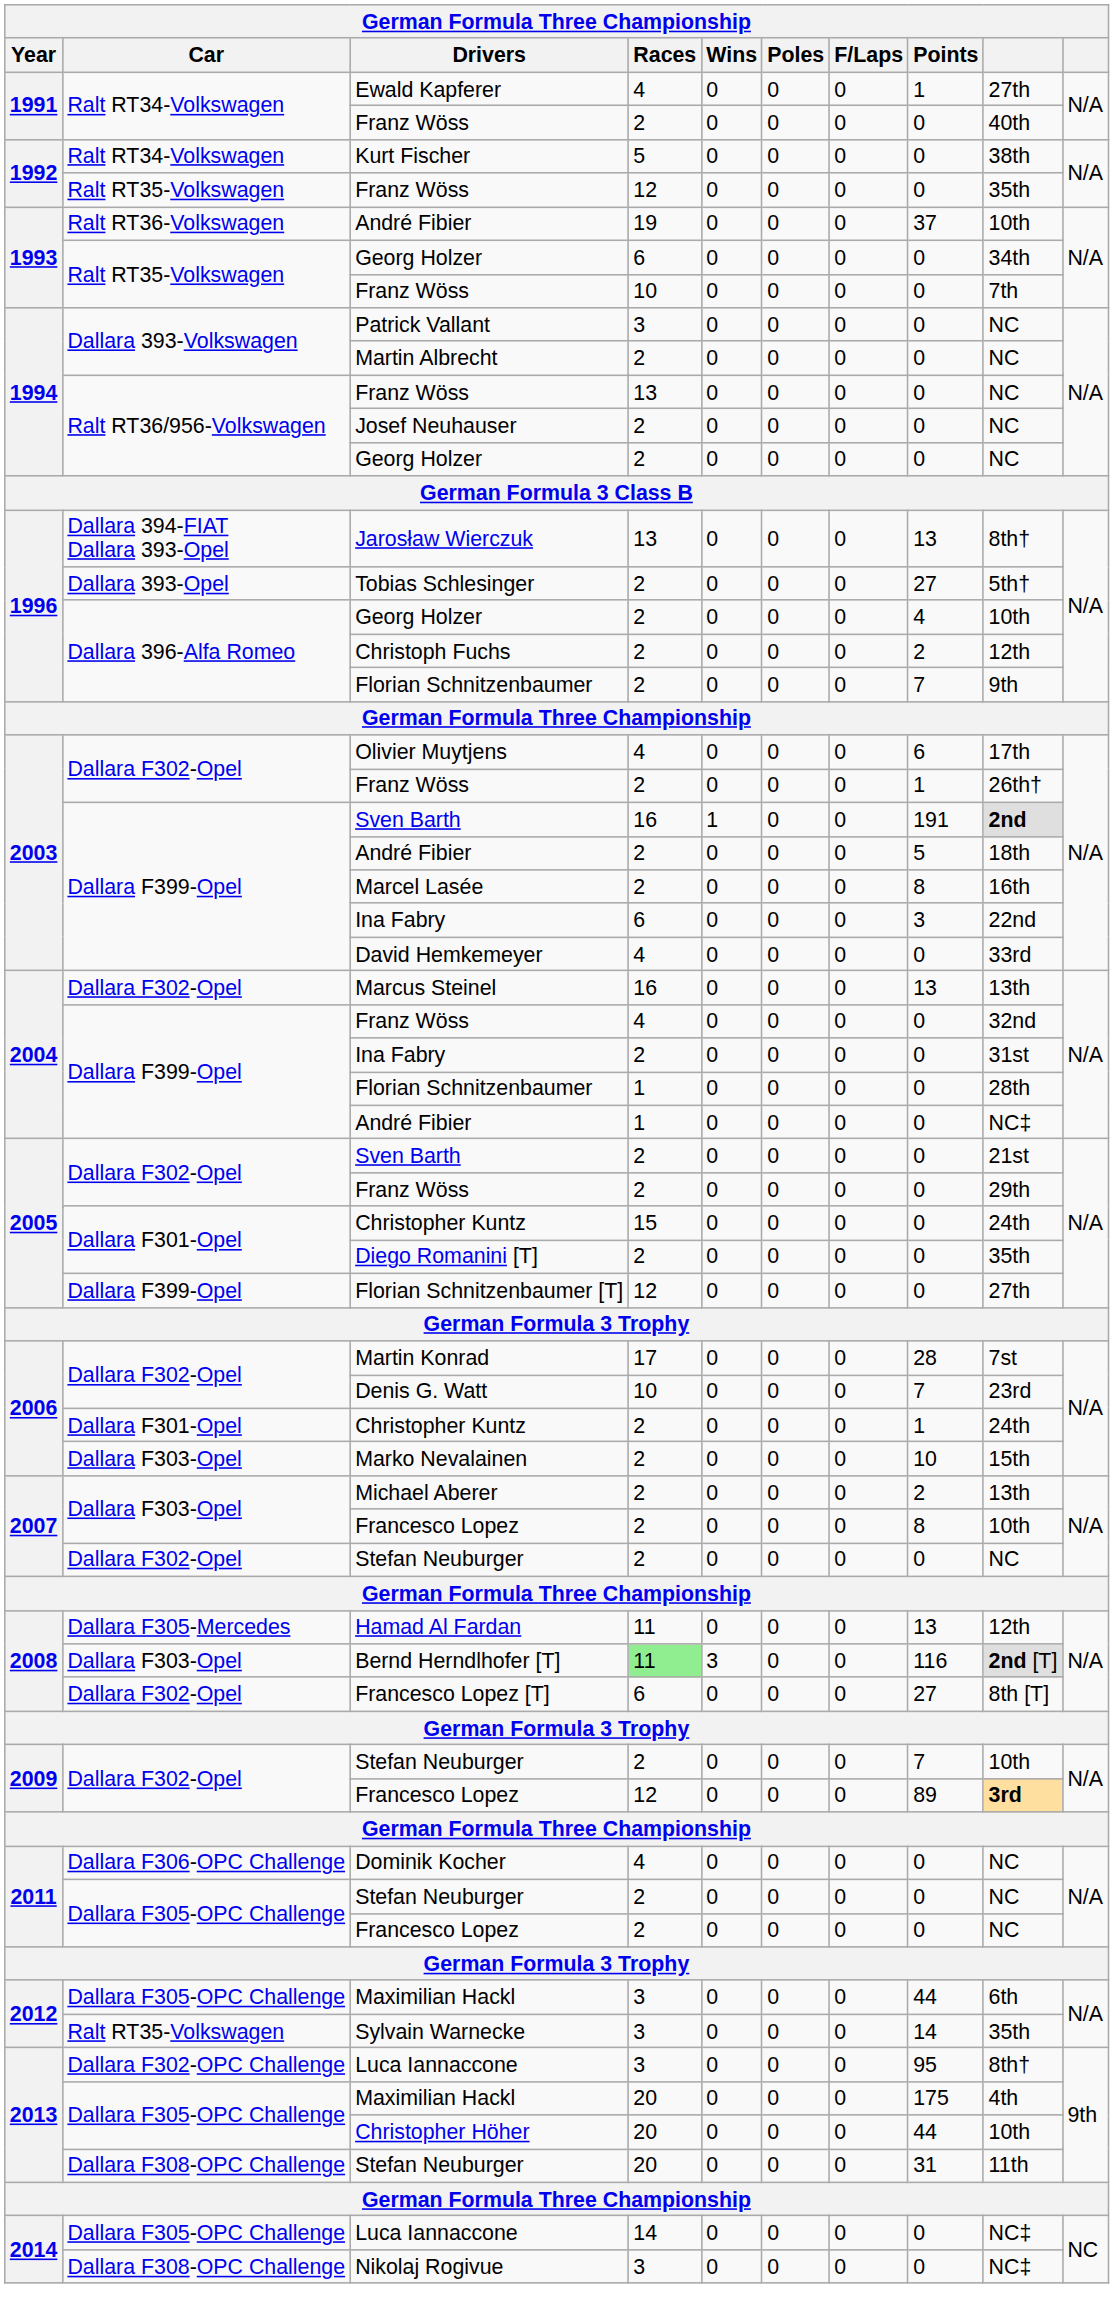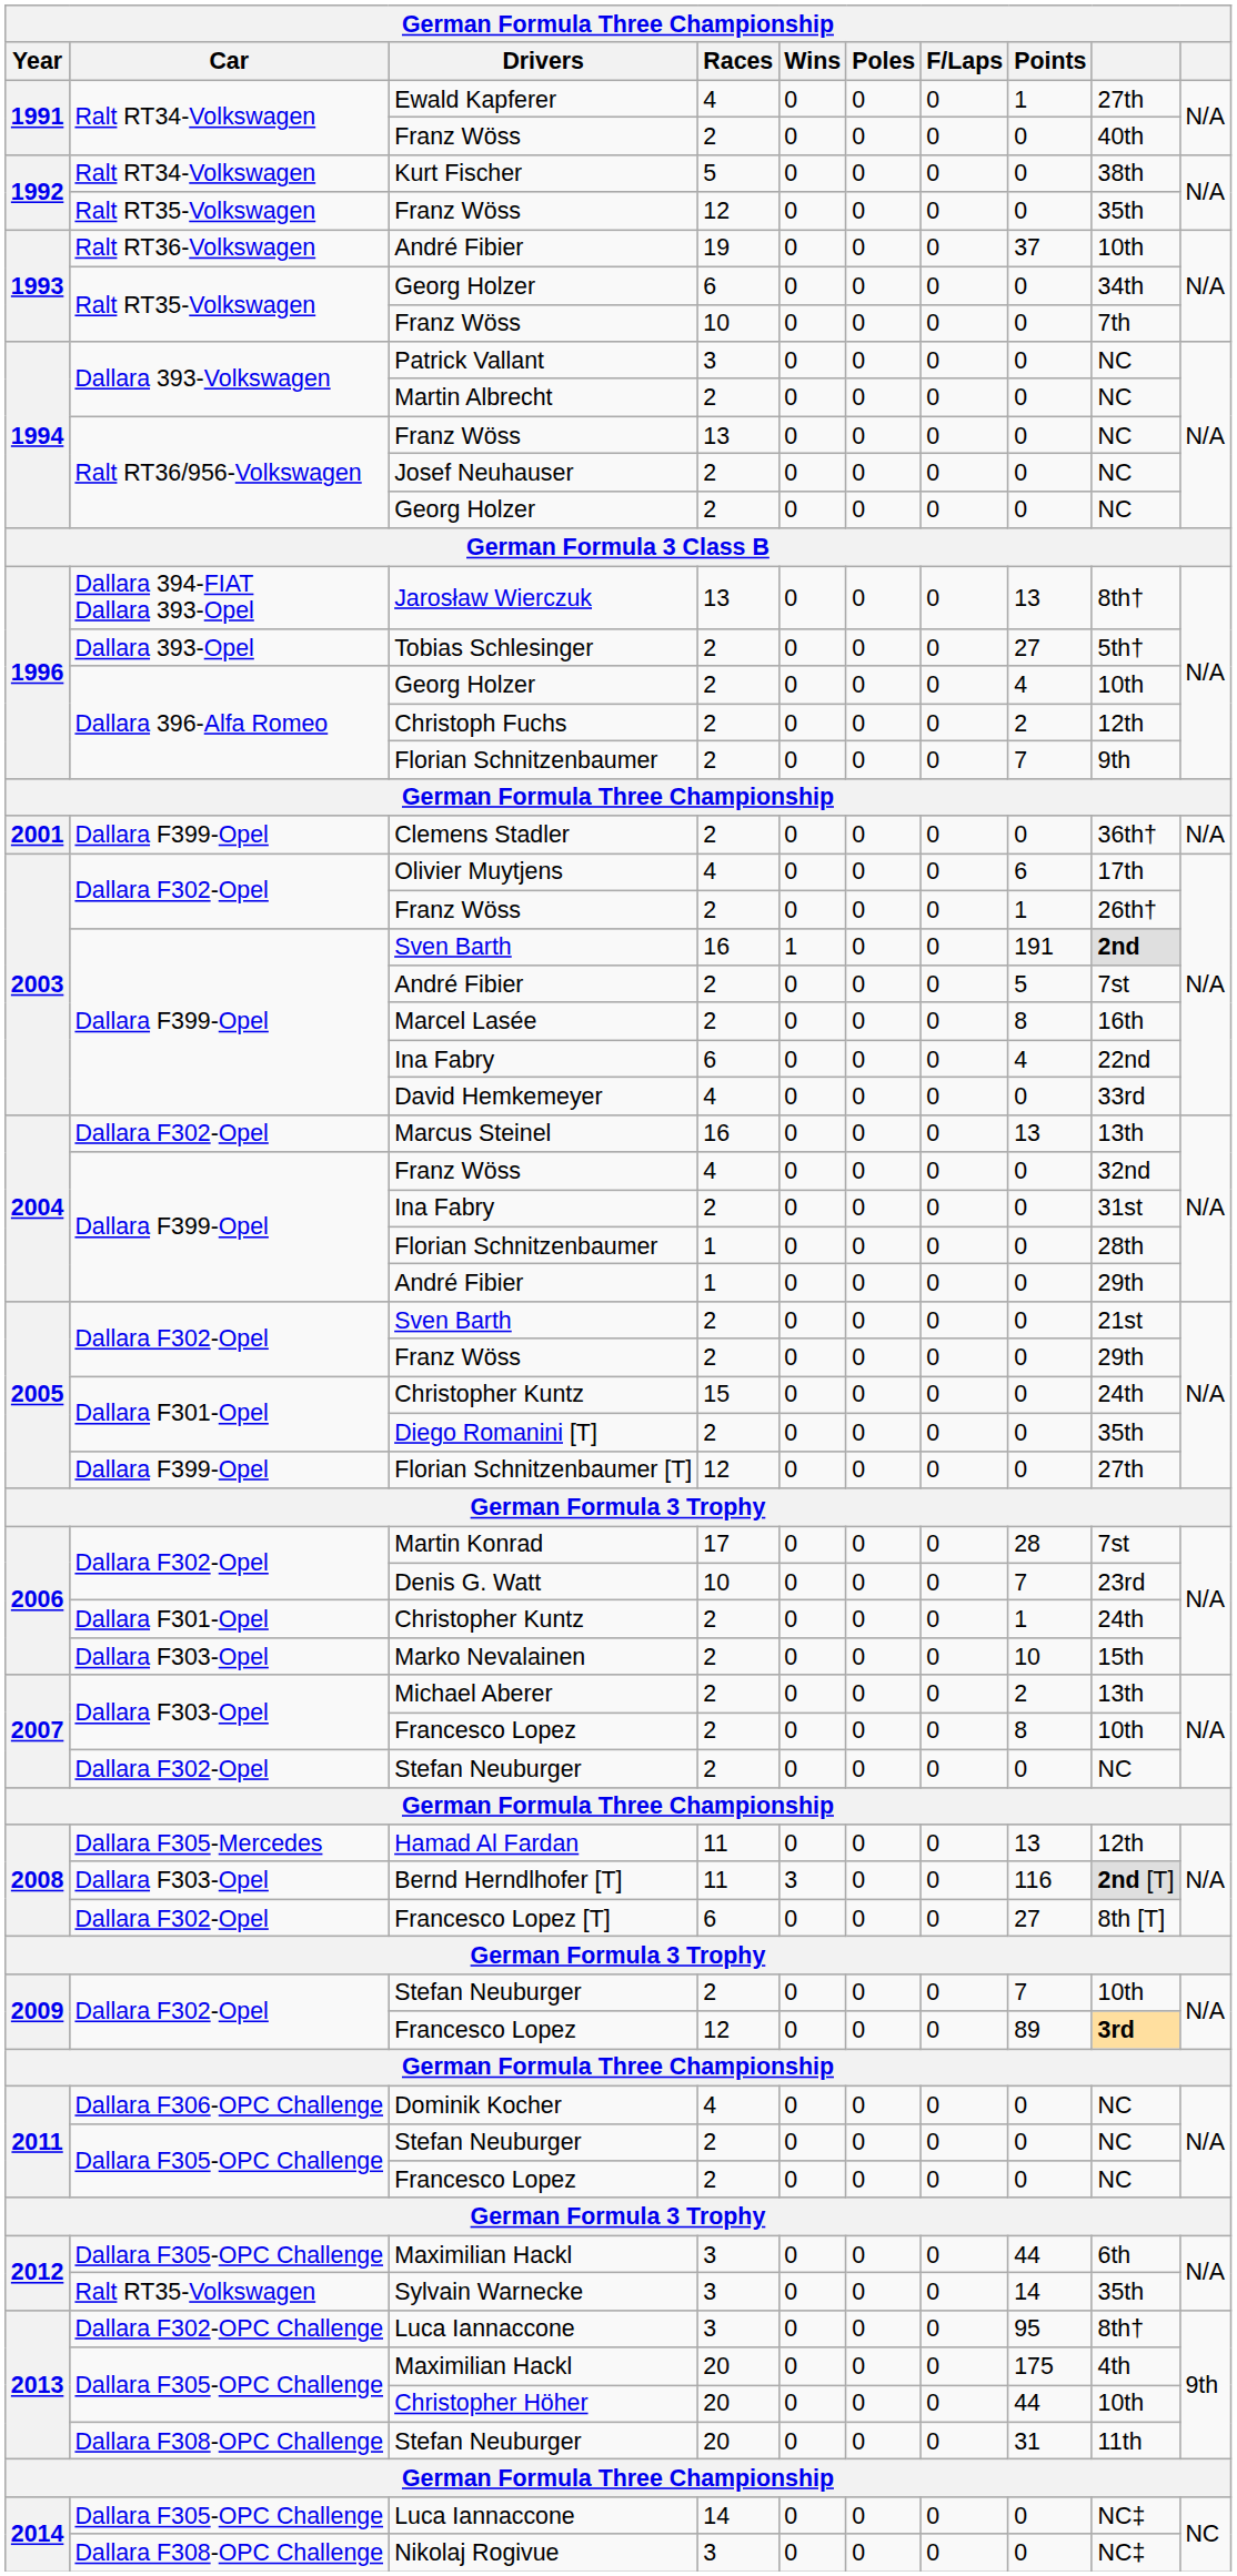 <table class="wikitable" style="font-size:85%">
 <tr>
 <th colspan="10" align="center"><a href='#'>German Formula Three Championship</a></th>
 </tr>
 <tr>
 <th>Year</th>
 <th>Car</th>
 <th>Drivers</th>
 <th>Races</th>
 <th>Wins</th>
 <th>Poles</th>
 <th>F/Laps</th>
 <th>Points</th>
 <th></th>
 <th></th>
 </tr>
 <tr>
 <th rowspan=2><a href='#'>1991</a></th>
 <td rowspan=2><a href='#'>Ralt</a> RT34-<a href='#'>Volkswagen</a></td>
 <td> Ewald Kapferer</td>
 <td>4</td>
 <td>0</td>
 <td>0</td>
 <td>0</td>
 <td>1</td>
 <td>27th</td>
 <td rowspan=2>N/A</td>
 </tr>
 <tr>
 <td> Franz Wöss</td>
 <td>2</td>
 <td>0</td>
 <td>0</td>
 <td>0</td>
 <td>0</td>
 <td>40th</td>
 </tr>
 <tr>
 <th rowspan=2><a href='#'>1992</a></th>
 <td><a href='#'>Ralt</a> RT34-<a href='#'>Volkswagen</a></td>
 <td> Kurt Fischer</td>
 <td>5</td>
 <td>0</td>
 <td>0</td>
 <td>0</td>
 <td>0</td>
 <td>38th</td>
 <td rowspan=2>N/A</td>
 </tr>
 <tr>
 <td><a href='#'>Ralt</a> RT35-<a href='#'>Volkswagen</a></td>
 <td> Franz Wöss</td>
 <td>12</td>
 <td>0</td>
 <td>0</td>
 <td>0</td>
 <td>0</td>
 <td>35th</td>
 </tr>
 <tr>
 <th rowspan=3><a href='#'>1993</a></th>
 <td><a href='#'>Ralt</a> RT36-<a href='#'>Volkswagen</a></td>
 <td> André Fibier</td>
 <td>19</td>
 <td>0</td>
 <td>0</td>
 <td>0</td>
 <td>37</td>
 <td>10th</td>
 <td rowspan=3>N/A</td>
 </tr>
 <tr>
 <td rowspan="2"><a href='#'>Ralt</a> RT35-<a href='#'>Volkswagen</a></td>
 <td> Georg Holzer</td>
 <td>6</td>
 <td>0</td>
 <td>0</td>
 <td>0</td>
 <td>0</td>
 <td>34th</td>
 </tr>
 <tr>
 <td> Franz Wöss</td>
 <td>10</td>
 <td>0</td>
 <td>0</td>
 <td>0</td>
 <td>0</td>
 <td>7th</td>
 </tr>
 <tr>
 <th rowspan=6><a href='#'>1994</a></th>
 <td rowspan=3><a href='#'>Dallara</a> 393-<a href='#'>Volkswagen</a></td>
 <td> Patrick Vallant</td>
 <td>3</td>
 <td>0</td>
 <td>0</td>
 <td>0</td>
 <td>0</td>
 <td>NC</td>
 <td rowspan=6>N/A</td>
 </tr>
 <tr>
 <td> Martin Albrecht</td>
 <td>2</td>
 <td>0</td>
 <td>0</td>
 <td>0</td>
 <td>0</td>
 <td>NC</td>
 </tr>
 <tr>
 <td rowspan=2> Franz Wöss</td>
 <td rowspan=2>13</td>
 <td rowspan=2>0</td>
 <td rowspan=2>0</td>
 <td rowspan=2>0</td>
 <td rowspan=2>0</td>
 <td rowspan=2>NC</td>
 </tr>
 <tr>
 <td rowspan=3><a href='#'>Ralt</a> RT36/956-<a href='#'>Volkswagen</a></td>
 </tr>
 <tr>
 <td> Josef Neuhauser</td>
 <td>2</td>
 <td>0</td>
 <td>0</td>
 <td>0</td>
 <td>0</td>
 <td>NC</td>
 </tr>
 <tr>
 <td> Georg Holzer</td>
 <td>2</td>
 <td>0</td>
 <td>0</td>
 <td>0</td>
 <td>0</td>
 <td>NC</td>
 </tr>
 <tr>
 <th colspan="10" align="center"><a href='#'>German Formula 3 Class B</a></th>
 </tr>
 <tr>
 <th rowspan=5><a href='#'>1996</a></th>
 <td><a href='#'>Dallara</a> 394-<a href='#'>FIAT</a><br><a href='#'>Dallara</a> 393-<a href='#'>Opel</a></td>
 <td> <a href='#'>Jarosław Wierczuk</a></td>
 <td>13</td>
 <td>0</td>
 <td>0</td>
 <td>0</td>
 <td>13</td>
 <td>8th†</td>
 <td rowspan=5>N/A</td>
 </tr>
 <tr>
 <td><a href='#'>Dallara</a> 393-<a href='#'>Opel</a></td>
 <td> Tobias Schlesinger</td>
 <td>2</td>
 <td>0</td>
 <td>0</td>
 <td>0</td>
 <td>27</td>
 <td>5th†</td>
 </tr>
 <tr>
 <td rowspan="3"><a href='#'>Dallara</a> 396-<a href='#'>Alfa Romeo</a></td>
 <td> Georg Holzer</td>
 <td>2</td>
 <td>0</td>
 <td>0</td>
 <td>0</td>
 <td>4</td>
 <td>10th</td>
 </tr>
 <tr>
 <td> Christoph Fuchs</td>
 <td>2</td>
 <td>0</td>
 <td>0</td>
 <td>0</td>
 <td>2</td>
 <td>12th</td>
 </tr>
 <tr>
 <td> Florian Schnitzenbaumer</td>
 <td>2</td>
 <td>0</td>
 <td>0</td>
 <td>0</td>
 <td>7</td>
 <td>9th</td>
 </tr>
 <tr>
 <th colspan="10" align="center"><a href='#'>German Formula Three Championship</a></th>
 </tr>
 <tr>
+<th rowspan=1><a href='#'>2001</a></th>
+<td><a href='#'>Dallara</a> F399-<a href='#'>Opel</a></td>
+<td> Clemens Stadler</td>
+<td>2</td>
+<td>0</td>
+<td>0</td>
+<td>0</td>
+<td>0</td>
+<td>36th†</td>
+<td rowspan=1>N/A</td>
+</tr>
+<tr>
 <th rowspan=7><a href='#'>2003</a></th>
 <td rowspan=2><a href='#'>Dallara F302</a>-<a href='#'>Opel</a></td>
 <td> Olivier Muytjens</td>
 <td>4</td>
 <td>0</td>
 <td>0</td>
 <td>0</td>
 <td>6</td>
 <td>17th</td>
 <td rowspan=7>N/A</td>
 </tr>
 <tr>
 <td> Franz Wöss</td>
 <td>2</td>
 <td>0</td>
 <td>0</td>
 <td>0</td>
 <td>1</td>
 <td>26th†</td>
 </tr>
 <tr>
 <td rowspan="5"><a href='#'>Dallara</a> F399-<a href='#'>Opel</a></td>
 <td> <a href='#'>Sven Barth</a></td>
 <td>16</td>
 <td>1</td>
 <td>0</td>
 <td>0</td>
 <td>191</td>
 <td style="background:#DFDFDF;"><strong>2nd</strong></td>
 </tr>
 <tr>
 <td> André Fibier</td>
 <td>2</td>
 <td>0</td>
 <td>0</td>
 <td>0</td>
 <td>5</td>
-<td>18th</td>
+<td>7st</td>
 </tr>
 <tr>
 <td> Marcel Lasée</td>
 <td>2</td>
 <td>0</td>
 <td>0</td>
 <td>0</td>
 <td>8</td>
 <td>16th</td>
 </tr>
 <tr>
 <td> Ina Fabry</td>
 <td>6</td>
 <td>0</td>
 <td>0</td>
 <td>0</td>
-<td>3</td>
+<td>4</td>
 <td>22nd</td>
 </tr>
 <tr>
 <td> David Hemkemeyer</td>
 <td>4</td>
 <td>0</td>
 <td>0</td>
 <td>0</td>
 <td>0</td>
 <td>33rd</td>
 </tr>
 <tr>
 <th rowspan=5><a href='#'>2004</a></th>
 <td><a href='#'>Dallara F302</a>-<a href='#'>Opel</a></td>
 <td> Marcus Steinel</td>
 <td>16</td>
 <td>0</td>
 <td>0</td>
 <td>0</td>
 <td>13</td>
 <td>13th</td>
 <td rowspan=5>N/A</td>
 </tr>
 <tr>
 <td rowspan=4><a href='#'>Dallara</a> F399-<a href='#'>Opel</a></td>
 <td> Franz Wöss</td>
 <td>4</td>
 <td>0</td>
 <td>0</td>
 <td>0</td>
 <td>0</td>
 <td>32nd</td>
 </tr>
 <tr>
 <td> Ina Fabry</td>
 <td>2</td>
 <td>0</td>
 <td>0</td>
 <td>0</td>
 <td>0</td>
 <td>31st</td>
 </tr>
 <tr>
 <td> Florian Schnitzenbaumer</td>
 <td>1</td>
 <td>0</td>
 <td>0</td>
 <td>0</td>
 <td>0</td>
 <td>28th</td>
 </tr>
 <tr>
 <td> André Fibier</td>
 <td>1</td>
 <td>0</td>
 <td>0</td>
 <td>0</td>
 <td>0</td>
-<td>NC‡</td>
+<td>29th</td>
 </tr>
 <tr>
 <th rowspan=6><a href='#'>2005</a></th>
 <td rowspan=3><a href='#'>Dallara F302</a>-<a href='#'>Opel</a></td>
 <td> <a href='#'>Sven Barth</a></td>
 <td>2</td>
 <td>0</td>
 <td>0</td>
 <td>0</td>
 <td>0</td>
 <td>21st</td>
 <td rowspan=6>N/A</td>
 </tr>
 <tr>
 <td> Franz Wöss</td>
 <td>2</td>
 <td>0</td>
 <td>0</td>
 <td>0</td>
 <td>0</td>
 <td>29th</td>
 </tr>
 <tr>
 <td rowspan=2> Christopher Kuntz</td>
 <td rowspan=2>15</td>
 <td rowspan=2>0</td>
 <td rowspan=2>0</td>
 <td rowspan=2>0</td>
 <td rowspan=2>0</td>
 <td rowspan=2>24th</td>
 </tr>
 <tr>
 <td rowspan=2><a href='#'>Dallara</a> F301-<a href='#'>Opel</a></td>
 </tr>
 <tr>
 <td> <a href='#'>Diego Romanini</a> [T]</td>
 <td>2</td>
 <td>0</td>
 <td>0</td>
 <td>0</td>
 <td>0</td>
 <td>35th</td>
 </tr>
 <tr>
 <td><a href='#'>Dallara</a> F399-<a href='#'>Opel</a></td>
 <td> Florian Schnitzenbaumer [T]</td>
 <td>12</td>
 <td>0</td>
 <td>0</td>
 <td>0</td>
 <td>0</td>
 <td>27th</td>
 </tr>
 <tr>
 <th colspan="10" align="center"><a href='#'>German Formula 3 Trophy</a></th>
 </tr>
 <tr>
 <th rowspan=4><a href='#'>2006</a></th>
 <td rowspan="2"><a href='#'>Dallara F302</a>-<a href='#'>Opel</a></td>
 <td> Martin Konrad</td>
 <td>17</td>
 <td>0</td>
 <td>0</td>
 <td>0</td>
 <td>28</td>
 <td>7st</td>
 <td rowspan=4>N/A</td>
 </tr>
 <tr>
 <td> Denis G. Watt</td>
 <td>10</td>
 <td>0</td>
 <td>0</td>
 <td>0</td>
 <td>7</td>
 <td>23rd</td>
 </tr>
 <tr>
 <td><a href='#'>Dallara</a> F301-<a href='#'>Opel</a></td>
 <td> Christopher Kuntz</td>
 <td>2</td>
 <td>0</td>
 <td>0</td>
 <td>0</td>
 <td>1</td>
 <td>24th</td>
 </tr>
 <tr>
 <td><a href='#'>Dallara</a> F303-<a href='#'>Opel</a></td>
 <td> Marko Nevalainen</td>
 <td>2</td>
 <td>0</td>
 <td>0</td>
 <td>0</td>
 <td>10</td>
 <td>15th</td>
 </tr>
 <tr>
 <th rowspan=3><a href='#'>2007</a></th>
 <td rowspan=2><a href='#'>Dallara</a> F303-<a href='#'>Opel</a></td>
 <td> Michael Aberer</td>
 <td>2</td>
 <td>0</td>
 <td>0</td>
 <td>0</td>
 <td>2</td>
 <td>13th</td>
 <td rowspan=3>N/A</td>
 </tr>
 <tr>
 <td> Francesco Lopez</td>
 <td>2</td>
 <td>0</td>
 <td>0</td>
 <td>0</td>
 <td>8</td>
 <td>10th</td>
 </tr>
 <tr>
 <td><a href='#'>Dallara F302</a>-<a href='#'>Opel</a></td>
 <td> Stefan Neuburger</td>
 <td>2</td>
 <td>0</td>
 <td>0</td>
 <td>0</td>
 <td>0</td>
 <td>NC</td>
 </tr>
 <tr>
 <th colspan="10" align="center"><a href='#'>German Formula Three Championship</a></th>
 </tr>
 <tr>
 <th rowspan=3><a href='#'>2008</a></th>
 <td><a href='#'>Dallara F305</a>-<a href='#'>Mercedes</a></td>
 <td> <a href='#'>Hamad Al Fardan</a></td>
 <td>11</td>
 <td>0</td>
 <td>0</td>
 <td>0</td>
 <td>13</td>
 <td>12th</td>
 <td rowspan=3>N/A</td>
 </tr>
 <tr>
 <td><a href='#'>Dallara</a> F303-<a href='#'>Opel</a></td>
 <td> Bernd Herndlhofer [T]</td>
-<td style="background: lightgreen;">11</td>
+<td>11</td>
 <td>3</td>
 <td>0</td>
 <td>0</td>
 <td>116</td>
 <td style="background:#DFDFDF;"><strong>2nd</strong> [T]</td>
 </tr>
 <tr>
 <td><a href='#'>Dallara F302</a>-<a href='#'>Opel</a></td>
 <td> Francesco Lopez [T]</td>
 <td>6</td>
 <td>0</td>
 <td>0</td>
 <td>0</td>
 <td>27</td>
 <td>8th [T]</td>
 </tr>
 <tr>
 <th colspan="10" align="center"><a href='#'>German Formula 3 Trophy</a></th>
 </tr>
 <tr>
 <th rowspan=2><a href='#'>2009</a></th>
 <td rowspan="2"><a href='#'>Dallara F302</a>-<a href='#'>Opel</a></td>
 <td> Stefan Neuburger</td>
 <td>2</td>
 <td>0</td>
 <td>0</td>
 <td>0</td>
 <td>7</td>
 <td>10th</td>
 <td rowspan=2>N/A</td>
 </tr>
 <tr>
 <td> Francesco Lopez</td>
 <td>12</td>
 <td>0</td>
 <td>0</td>
 <td>0</td>
 <td>89</td>
 <td style="background:#FFDF9F;"><strong>3rd</strong></td>
 </tr>
 <tr>
 <th colspan="10" align="center"><a href='#'>German Formula Three Championship</a></th>
 </tr>
 <tr>
 <th rowspan=3><a href='#'>2011</a></th>
 <td><a href='#'>Dallara F306</a>-<a href='#'>OPC Challenge</a></td>
 <td> Dominik Kocher</td>
 <td>4</td>
 <td>0</td>
 <td>0</td>
 <td>0</td>
 <td>0</td>
 <td>NC</td>
 <td rowspan=3>N/A</td>
 </tr>
 <tr>
 <td rowspan=2><a href='#'>Dallara F305</a>-<a href='#'>OPC Challenge</a></td>
 <td> Stefan Neuburger</td>
 <td>2</td>
 <td>0</td>
 <td>0</td>
 <td>0</td>
 <td>0</td>
 <td>NC</td>
 </tr>
 <tr>
 <td> Francesco Lopez</td>
 <td>2</td>
 <td>0</td>
 <td>0</td>
 <td>0</td>
 <td>0</td>
 <td>NC</td>
 </tr>
 <tr>
 <th colspan="10" align="center"><a href='#'>German Formula 3 Trophy</a></th>
 </tr>
 <tr>
 <th rowspan=2><a href='#'>2012</a></th>
 <td><a href='#'>Dallara F305</a>-<a href='#'>OPC Challenge</a></td>
 <td> Maximilian Hackl</td>
 <td>3</td>
 <td>0</td>
 <td>0</td>
 <td>0</td>
 <td>44</td>
 <td>6th</td>
 <td rowspan=2>N/A</td>
 </tr>
 <tr>
 <td><a href='#'>Ralt</a> RT35-<a href='#'>Volkswagen</a></td>
 <td> Sylvain Warnecke</td>
 <td>3</td>
 <td>0</td>
 <td>0</td>
 <td>0</td>
 <td>14</td>
 <td>35th</td>
 </tr>
 <tr>
 <th rowspan=4><a href='#'>2013</a></th>
 <td><a href='#'>Dallara F302</a>-<a href='#'>OPC Challenge</a></td>
 <td> Luca Iannaccone</td>
 <td>3</td>
 <td>0</td>
 <td>0</td>
 <td>0</td>
 <td>95</td>
 <td>8th†</td>
 <td rowspan=4>9th</td>
 </tr>
 <tr>
 <td rowspan="2"><a href='#'>Dallara F305</a>-<a href='#'>OPC Challenge</a></td>
 <td> Maximilian Hackl</td>
 <td>20</td>
 <td>0</td>
 <td>0</td>
 <td>0</td>
 <td>175</td>
 <td>4th</td>
 </tr>
 <tr>
 <td> <a href='#'>Christopher Höher</a></td>
 <td>20</td>
 <td>0</td>
 <td>0</td>
 <td>0</td>
 <td>44</td>
 <td>10th</td>
 </tr>
 <tr>
 <td><a href='#'>Dallara F308</a>-<a href='#'>OPC Challenge</a></td>
 <td> Stefan Neuburger</td>
 <td>20</td>
 <td>0</td>
 <td>0</td>
 <td>0</td>
 <td>31</td>
 <td>11th</td>
 </tr>
 <tr>
 <th colspan="10" align="center"><a href='#'>German Formula Three Championship</a></th>
 </tr>
 <tr>
 <th rowspan=2><a href='#'>2014</a></th>
 <td><a href='#'>Dallara F305</a>-<a href='#'>OPC Challenge</a></td>
 <td> Luca Iannaccone</td>
 <td>14</td>
 <td>0</td>
 <td>0</td>
 <td>0</td>
 <td>0</td>
 <td>NC‡</td>
 <td rowspan=2>NC</td>
 </tr>
 <tr>
 <td><a href='#'>Dallara F308</a>-<a href='#'>OPC Challenge</a></td>
 <td> Nikolaj Rogivue</td>
 <td>3</td>
 <td>0</td>
 <td>0</td>
 <td>0</td>
 <td>0</td>
 <td>NC‡</td>
 </tr>
 </table>
